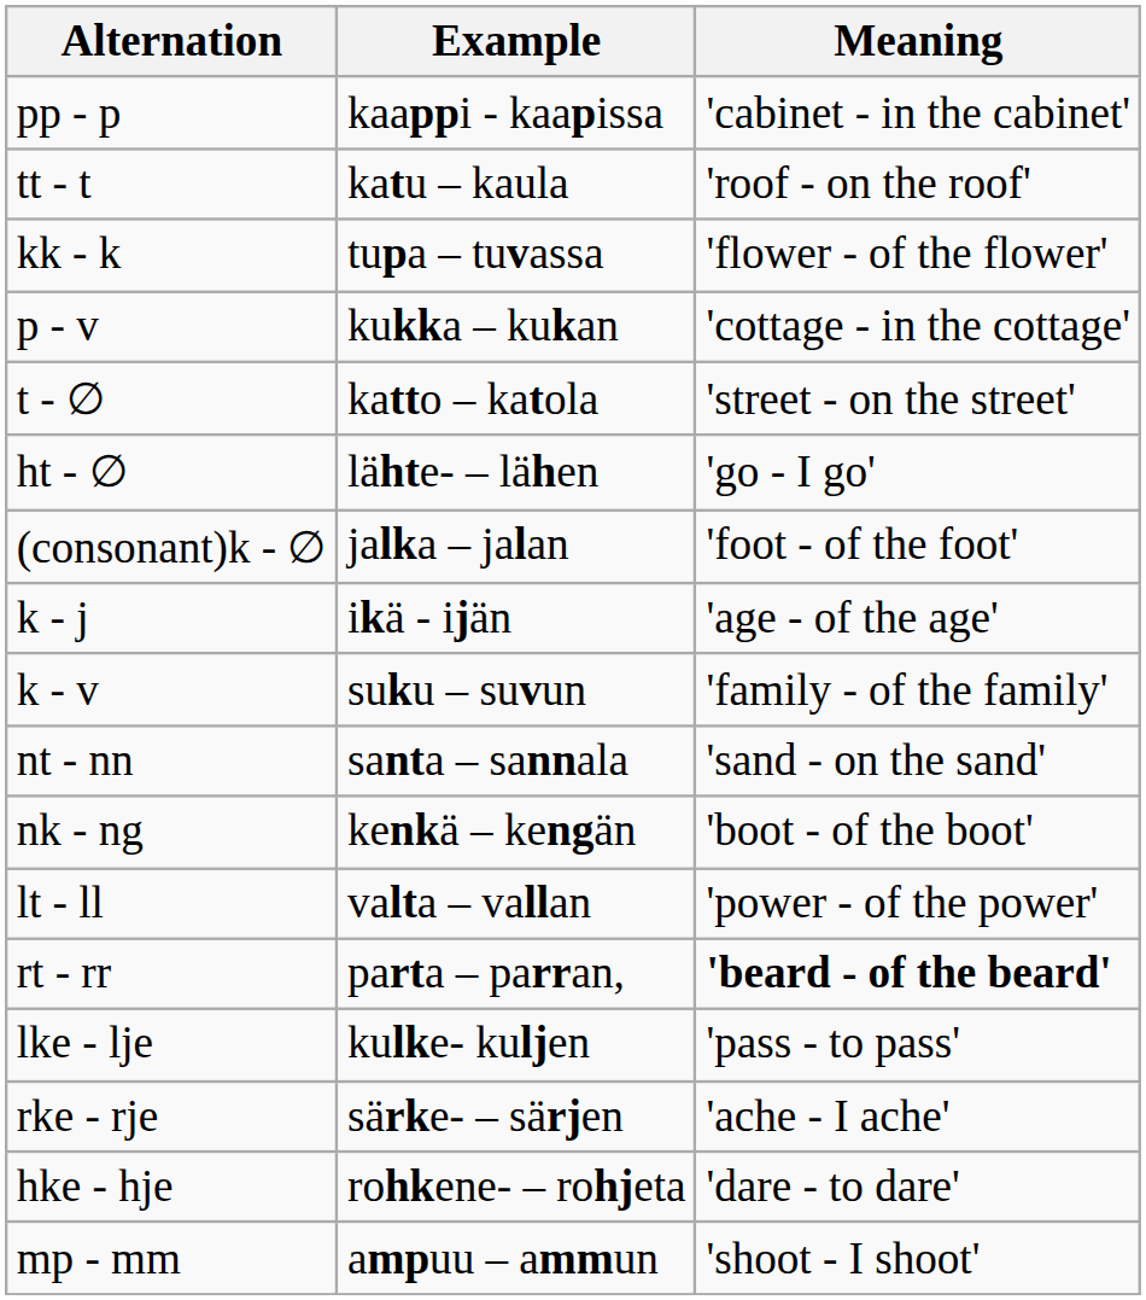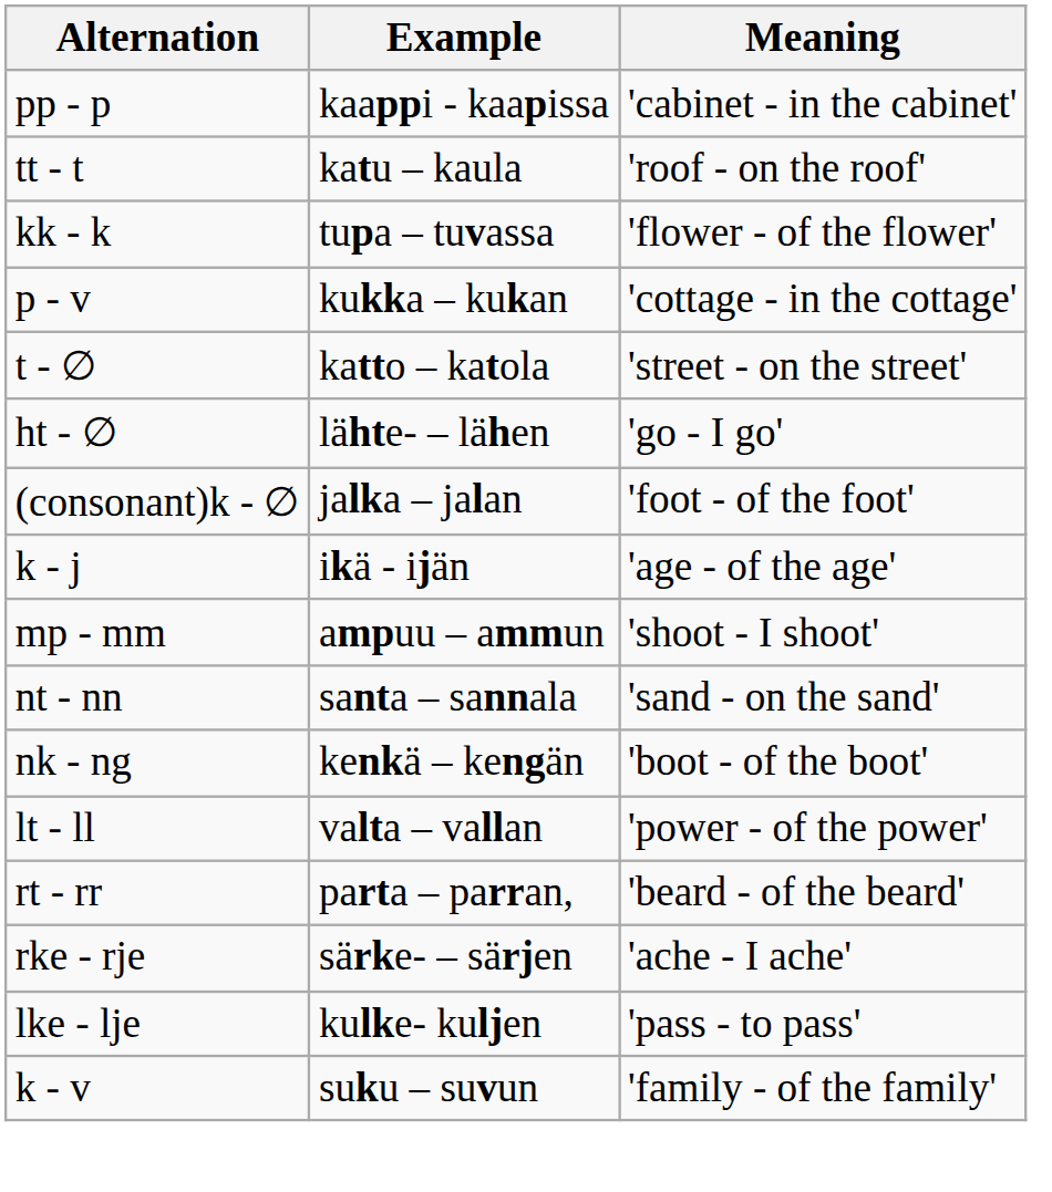 <table class="wikitable">
 <tr>
 <th>Alternation</th>
 <th>Example</th>
 <th>Meaning</th>
 </tr>
 <tr>
 <td>pp - p</td>
 <td>kaa<strong>pp</strong>i - kaa<strong>p</strong>issa</td>
 <td>'cabinet - in the cabinet'</td>
 </tr>
 <tr>
 <td>tt - t</td>
 <td>ka<strong>t</strong>u – kaula</td>
 <td>'roof - on the roof'</td>
 </tr>
 <tr>
 <td>kk - k</td>
 <td>tu<strong>p</strong>a – tu<strong>v</strong>assa</td>
 <td>'flower - of the flower'</td>
 </tr>
 <tr>
 <td>p - v</td>
 <td>ku<strong>kk</strong>a – ku<strong>k</strong>an</td>
 <td>'cottage - in the cottage'</td>
 </tr>
 <tr>
 <td>t - ∅</td>
 <td>ka<strong>tt</strong>o – ka<strong>t</strong>ola</td>
 <td>'street - on the street'</td>
 </tr>
 <tr>
 <td>ht - ∅</td>
 <td>lä<strong>ht</strong>e- – lä<strong>h</strong>en</td>
 <td>'go - I go'</td>
 </tr>
 <tr>
 <td>(consonant)k - ∅</td>
 <td>ja<strong>lk</strong>a – ja<strong>l</strong>an</td>
 <td>'foot - of the foot'</td>
 </tr>
 <tr>
 <td>k - j</td>
 <td>i<strong>k</strong>ä - i<strong>j</strong>än</td>
 <td>'age - of the age'</td>
 </tr>
 <tr>
-<td>k - v</td>
-<td>su<strong>k</strong>u – su<strong>v</strong>un</td>
-<td>'family - of the family'</td>
+<td>mp - mm</td>
+<td>a<strong>mp</strong>uu – a<strong>mm</strong>un</td>
+<td>'shoot - I shoot'</td>
 </tr>
 <tr>
 <td>nt - nn</td>
 <td>sa<strong>nt</strong>a – sa<strong>nn</strong>ala</td>
 <td>'sand - on the sand'</td>
 </tr>
 <tr>
 <td>nk - ng</td>
 <td>ke<strong>nk</strong>ä – ke<strong>ng</strong>än</td>
 <td>'boot - of the boot'</td>
 </tr>
 <tr>
 <td>lt - ll</td>
 <td>va<strong>lt</strong>a – va<strong>ll</strong>an</td>
 <td>'power - of the power'</td>
 </tr>
 <tr>
 <td>rt - rr</td>
 <td>pa<strong>rt</strong>a – pa<strong>rr</strong>an,</td>
-<td><strong>'beard - of the beard'</strong></td>
+<td>'beard - of the beard'</td>
+</tr>
+<tr>
+<td>rke - rje</td>
+<td>sä<strong>rk</strong>e- – sä<strong>rj</strong>en</td>
+<td>'ache - I ache'</td>
 </tr>
 <tr>
 <td>lke - lje</td>
 <td>ku<strong>lk</strong>e- ku<strong>lj</strong>en</td>
 <td>'pass - to pass'</td>
 </tr>
 <tr>
-<td>rke - rje</td>
-<td>sä<strong>rk</strong>e- – sä<strong>rj</strong>en</td>
-<td>'ache - I ache'</td>
-</tr>
-<tr>
-<td>hke - hje</td>
-<td>ro<strong>hk</strong>ene- – ro<strong>hj</strong>eta</td>
-<td>'dare - to dare'</td>
-</tr>
-<tr>
-<td>mp - mm</td>
-<td>a<strong>mp</strong>uu – a<strong>mm</strong>un</td>
-<td>'shoot - I shoot'</td>
+<td>k - v</td>
+<td>su<strong>k</strong>u – su<strong>v</strong>un</td>
+<td>'family - of the family'</td>
 </tr>
 </table>
